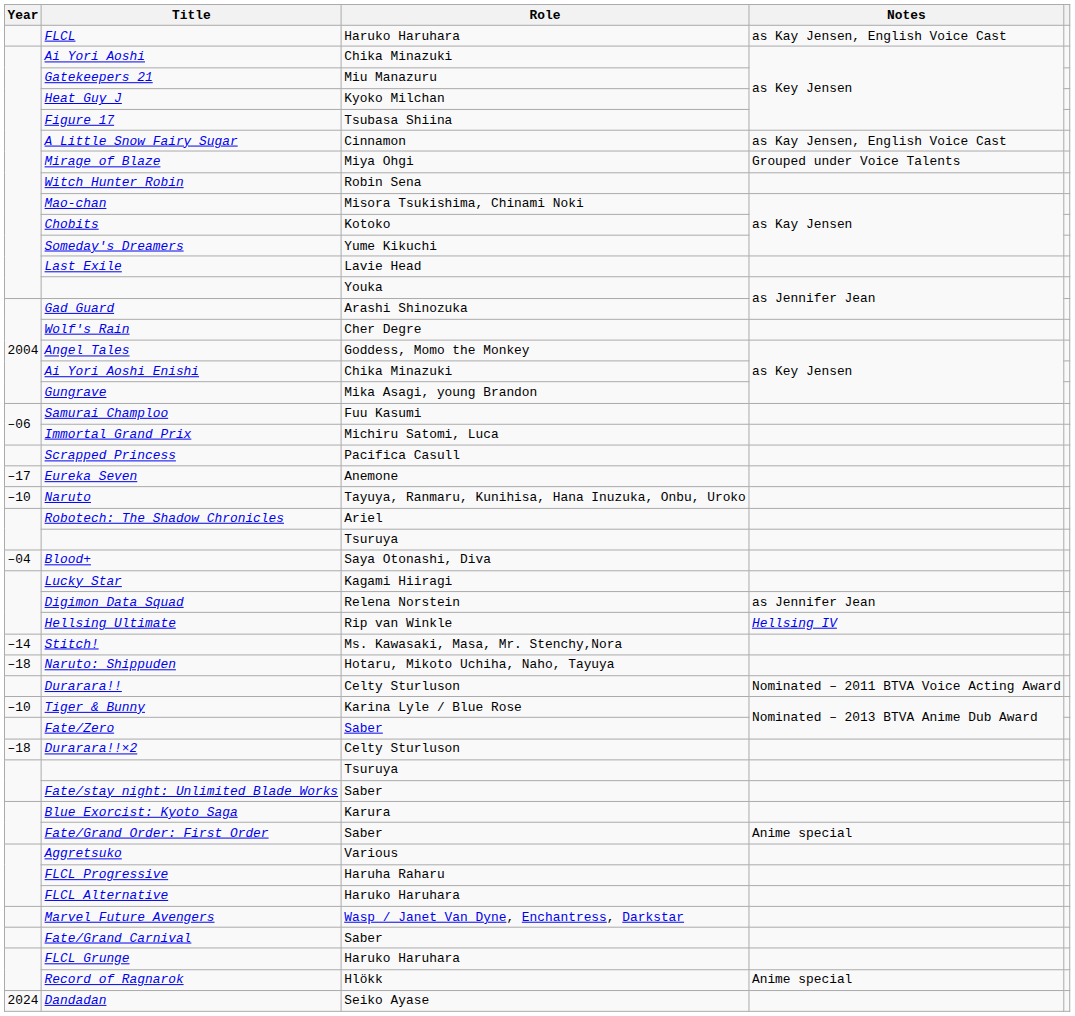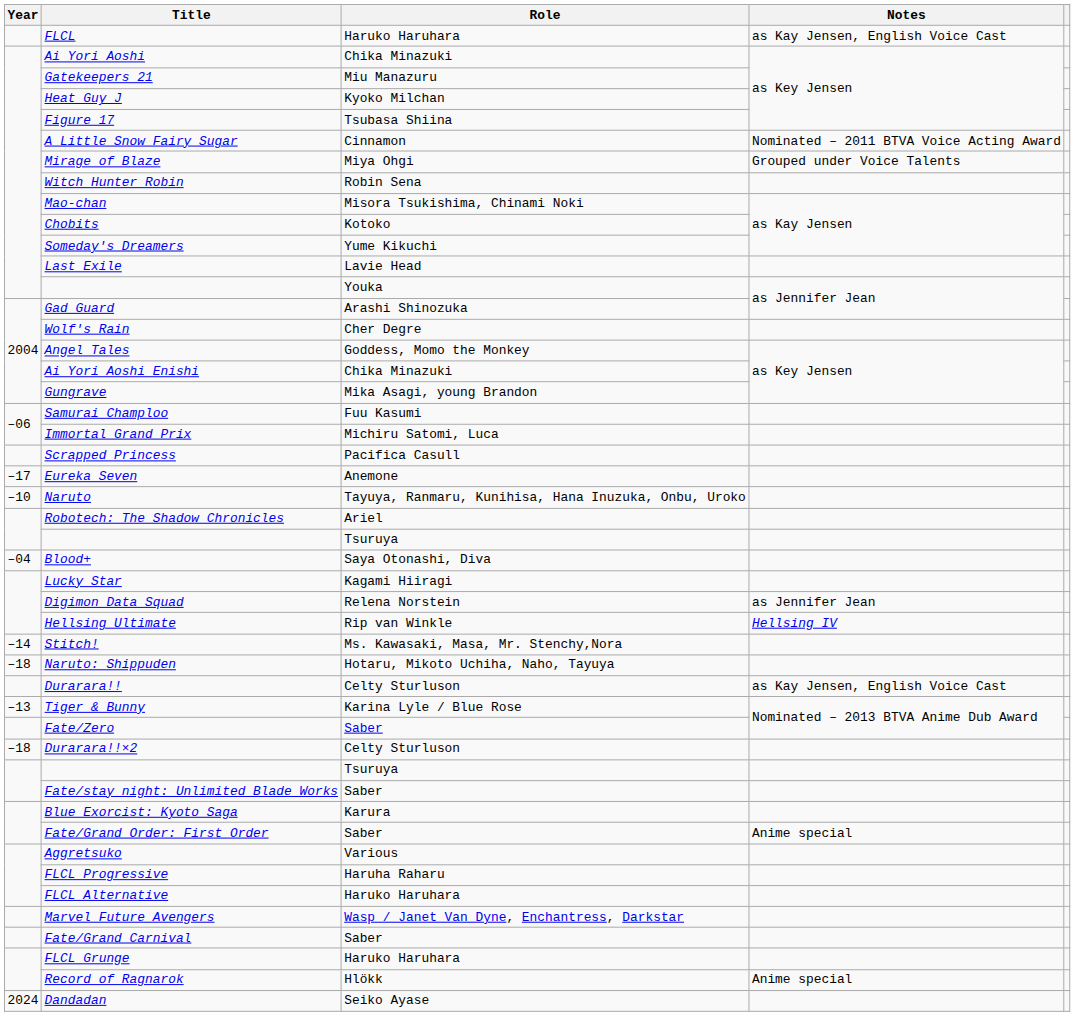 <table class="wikitable sortable plainrowheaders">
 <tr>
 <th>Year</th>
 <th>Title</th>
 <th>Role</th>
 <th class="unsortable">Notes</th>
 <th class="unsortable"></th>
 </tr>
 <tr>
 <td></td>
 <td><em><a href='#'>FLCL</a></em></td>
 <td>Haruko Haruhara</td>
 <td>as Kay Jensen, English Voice Cast</td>
 <td></td>
 </tr>
 <tr>
 <td rowspan="12"></td>
 <td><em><a href='#'>Ai Yori Aoshi</a></em></td>
 <td>Chika Minazuki</td>
 <td rowspan="4">as Key Jensen</td>
 <td></td>
 </tr>
 <tr>
 <td><em><a href='#'>Gatekeepers 21</a></em></td>
 <td>Miu Manazuru</td>
 <td></td>
 </tr>
 <tr>
 <td><em><a href='#'>Heat Guy J</a></em></td>
 <td>Kyoko Milchan</td>
 <td></td>
 </tr>
 <tr>
 <td><em><a href='#'>Figure 17</a></em></td>
 <td>Tsubasa Shiina</td>
 <td></td>
 </tr>
 <tr>
 <td><em><a href='#'>A Little Snow Fairy Sugar</a></em></td>
 <td>Cinnamon</td>
-<td>as Kay Jensen, English Voice Cast</td>
+<td>Nominated – 2011 BTVA Voice Acting Award</td>
 <td></td>
 </tr>
 <tr>
 <td><em><a href='#'>Mirage of Blaze</a></em></td>
 <td>Miya Ohgi</td>
 <td>Grouped under Voice Talents</td>
 <td></td>
 </tr>
 <tr>
 <td><em><a href='#'>Witch Hunter Robin</a></em></td>
 <td>Robin Sena</td>
 <td> </td>
 <td></td>
 </tr>
 <tr>
 <td><em><a href='#'>Mao-chan</a></em></td>
 <td>Misora Tsukishima, Chinami Noki</td>
 <td rowspan="3">as Kay Jensen</td>
 <td></td>
 </tr>
 <tr>
 <td><em><a href='#'>Chobits</a></em></td>
 <td>Kotoko</td>
 <td></td>
 </tr>
 <tr>
 <td><em><a href='#'>Someday's Dreamers</a></em></td>
 <td>Yume Kikuchi</td>
 <td></td>
 </tr>
 <tr>
 <td><em><a href='#'>Last Exile</a></em></td>
 <td>Lavie Head</td>
 <td> </td>
 <td></td>
 </tr>
 <tr>
 <td><em></em></td>
 <td>Youka</td>
 <td rowspan="2">as Jennifer Jean</td>
 <td></td>
 </tr>
 <tr>
 <td rowspan="5">2004</td>
 <td><em><a href='#'>Gad Guard</a></em></td>
 <td>Arashi Shinozuka</td>
 <td></td>
 </tr>
 <tr>
 <td><em><a href='#'>Wolf's Rain</a></em></td>
 <td>Cher Degre</td>
 <td> </td>
 <td></td>
 </tr>
 <tr>
 <td><em><a href='#'>Angel Tales</a></em></td>
 <td>Goddess, Momo the Monkey</td>
 <td rowspan="3">as Key Jensen</td>
 <td></td>
 </tr>
 <tr>
 <td><em><a href='#'>Ai Yori Aoshi Enishi</a></em></td>
 <td>Chika Minazuki</td>
 <td></td>
 </tr>
 <tr>
 <td><em><a href='#'>Gungrave</a></em></td>
 <td>Mika Asagi, young Brandon</td>
 <td></td>
 </tr>
 <tr>
 <td rowspan="2">–06</td>
 <td><em><a href='#'>Samurai Champloo</a></em></td>
 <td>Fuu Kasumi</td>
 <td> </td>
 <td></td>
 </tr>
 <tr>
 <td><em><a href='#'>Immortal Grand Prix</a></em></td>
 <td>Michiru Satomi, Luca</td>
 <td> </td>
 <td></td>
 </tr>
 <tr>
 <td></td>
 <td><em><a href='#'>Scrapped Princess</a></em></td>
 <td>Pacifica Casull</td>
 <td> </td>
 <td></td>
 </tr>
 <tr>
 <td>–17</td>
 <td><em><a href='#'>Eureka Seven</a></em></td>
 <td>Anemone</td>
 <td> </td>
 <td></td>
 </tr>
 <tr>
 <td>–10</td>
 <td><em><a href='#'>Naruto</a></em></td>
 <td>Tayuya, Ranmaru, Kunihisa, Hana Inuzuka, Onbu, Uroko</td>
 <td> </td>
 <td></td>
 </tr>
 <tr>
 <td rowspan="2"></td>
 <td><em><a href='#'>Robotech: The Shadow Chronicles</a></em></td>
 <td>Ariel</td>
 <td> </td>
 <td></td>
 </tr>
 <tr>
 <td><em></em></td>
 <td>Tsuruya</td>
 <td> </td>
 <td></td>
 </tr>
 <tr>
 <td>–04</td>
 <td><em><a href='#'>Blood+</a></em></td>
 <td>Saya Otonashi, Diva</td>
 <td> </td>
 <td></td>
 </tr>
 <tr>
 <td rowspan="3"></td>
 <td><em><a href='#'>Lucky Star</a></em></td>
 <td>Kagami Hiiragi</td>
 <td></td>
 <td></td>
 </tr>
 <tr>
 <td><em><a href='#'>Digimon Data Squad</a></em></td>
 <td>Relena Norstein</td>
 <td>as Jennifer Jean</td>
 <td></td>
 </tr>
 <tr>
 <td><em><a href='#'>Hellsing Ultimate</a></em></td>
 <td>Rip van Winkle</td>
 <td><em><a href='#'>Hellsing IV</a></em></td>
 <td></td>
 </tr>
 <tr>
 <td>–14</td>
 <td><em><a href='#'>Stitch!</a></em></td>
 <td>Ms. Kawasaki, Masa, Mr. Stenchy,Nora</td>
 <td> </td>
 <td></td>
 </tr>
 <tr>
 <td>–18</td>
 <td><em><a href='#'>Naruto: Shippuden</a></em></td>
 <td>Hotaru, Mikoto Uchiha, Naho, Tayuya</td>
 <td> </td>
 <td></td>
 </tr>
 <tr>
 <td></td>
 <td><em><a href='#'>Durarara!!</a></em></td>
 <td>Celty Sturluson</td>
-<td>Nominated – 2011 BTVA Voice Acting Award</td>
+<td>as Kay Jensen, English Voice Cast</td>
 <td></td>
 </tr>
 <tr>
-<td>–10</td>
+<td>–13</td>
 <td><em><a href='#'>Tiger & Bunny</a></em></td>
 <td>Karina Lyle / Blue Rose</td>
 <td rowspan="2">Nominated – 2013 BTVA Anime Dub Award</td>
 <td></td>
 </tr>
 <tr>
 <td></td>
 <td><em><a href='#'>Fate/Zero</a></em></td>
 <td><a href='#'>Saber</a></td>
 <td></td>
 </tr>
 <tr>
 <td>–18</td>
 <td><em><a href='#'>Durarara!!×2</a></em></td>
 <td>Celty Sturluson</td>
 <td> </td>
 <td></td>
 </tr>
 <tr>
 <td rowspan="2"></td>
 <td><em></em></td>
 <td>Tsuruya</td>
 <td> </td>
 <td></td>
 </tr>
 <tr>
 <td><em><a href='#'>Fate/stay night: Unlimited Blade Works</a></em></td>
 <td>Saber</td>
 <td></td>
 <td></td>
 </tr>
 <tr>
 <td rowspan="2"></td>
 <td><em><a href='#'>Blue Exorcist: Kyoto Saga</a></em></td>
 <td>Karura</td>
 <td></td>
 <td></td>
 </tr>
 <tr>
 <td><em><a href='#'>Fate/Grand Order: First Order</a></em></td>
 <td>Saber</td>
 <td>Anime special</td>
 <td></td>
 </tr>
 <tr>
 <td rowspan="3"></td>
 <td><em><a href='#'>Aggretsuko</a></em></td>
 <td>Various</td>
 <td></td>
 <td></td>
 </tr>
 <tr>
 <td><em><a href='#'>FLCL Progressive</a></em></td>
 <td>Haruha Raharu</td>
 <td></td>
 <td></td>
 </tr>
 <tr>
 <td><em><a href='#'>FLCL Alternative</a></em></td>
 <td>Haruko Haruhara</td>
 <td></td>
 <td></td>
 </tr>
 <tr>
 <td></td>
 <td><em><a href='#'>Marvel Future Avengers</a></em></td>
 <td><a href='#'>Wasp / Janet Van Dyne</a>, <a href='#'>Enchantress</a>, <a href='#'>Darkstar</a></td>
 <td></td>
 <td></td>
 </tr>
 <tr>
 <td></td>
 <td><em><a href='#'>Fate/Grand Carnival</a></em></td>
 <td>Saber</td>
 <td></td>
 <td></td>
 </tr>
 <tr>
 <td rowspan="2"></td>
 <td><a href='#'><em>FLCL Grunge</em></a></td>
 <td>Haruko Haruhara</td>
 <td></td>
 <td></td>
 </tr>
 <tr>
 <td><em><a href='#'>Record of Ragnarok</a></em></td>
 <td>Hlökk</td>
 <td>Anime special</td>
 <td></td>
 </tr>
 <tr>
 <td>2024</td>
 <td><em><a href='#'>Dandadan</a></em></td>
 <td>Seiko Ayase</td>
 <td></td>
 <td></td>
 </tr>
 </table>
